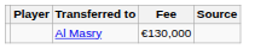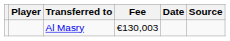 <table class="wikitable plainrowheaders sortable">
 <tr>
 <th></th>
 <th scope="col">Player</th>
 <th>Transferred to</th>
 <th style="width: 65px;">Fee</th>
+<th scope="col">Date</th>
 <th scope="col">Source</th>
 </tr>
 <tr>
 <td align="center"></td>
 <td></td>
 <td> <a href='#'>Al Masry</a></td>
-<td>€130,000</td>
+<td>€130,003</td>
+<td></td>
 <td></td>
 </tr>
 </table>
